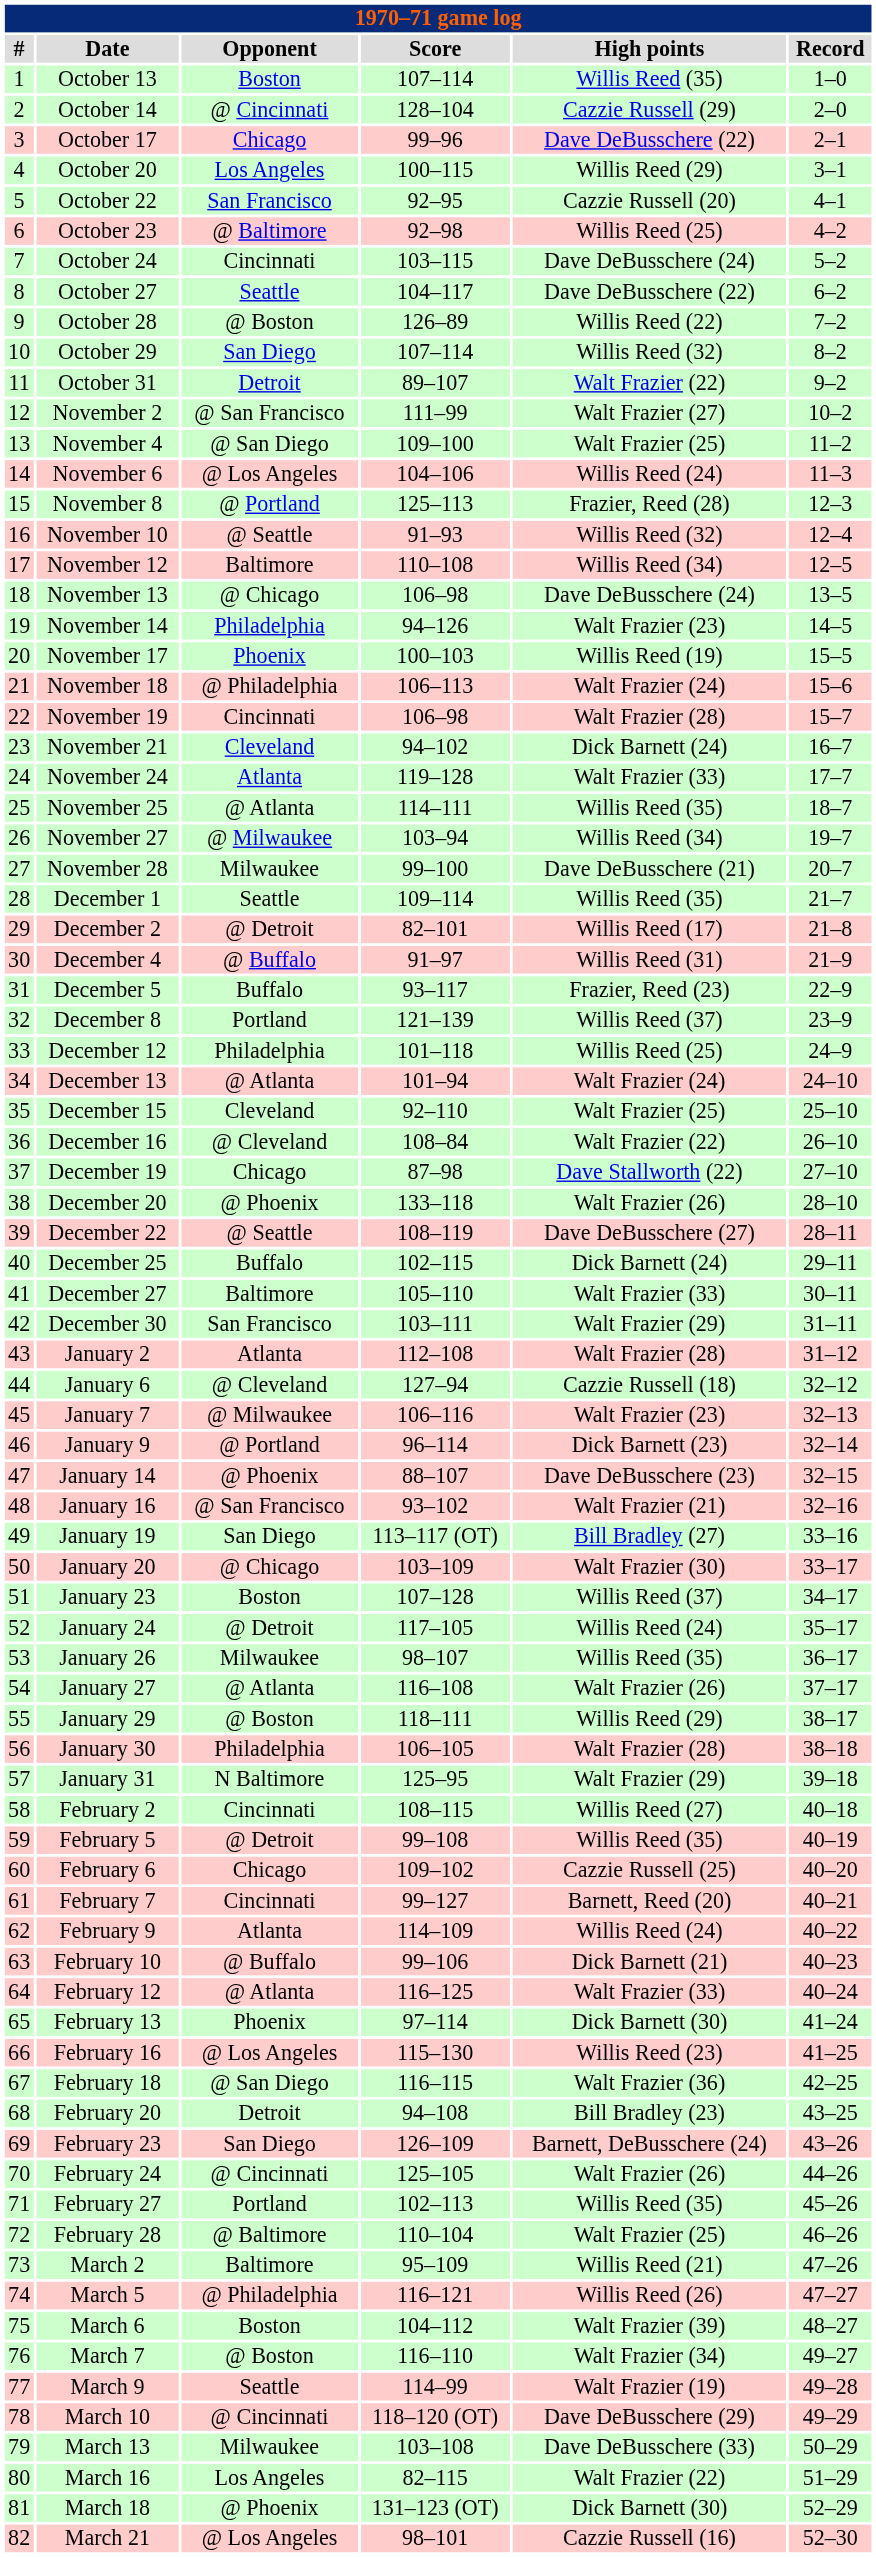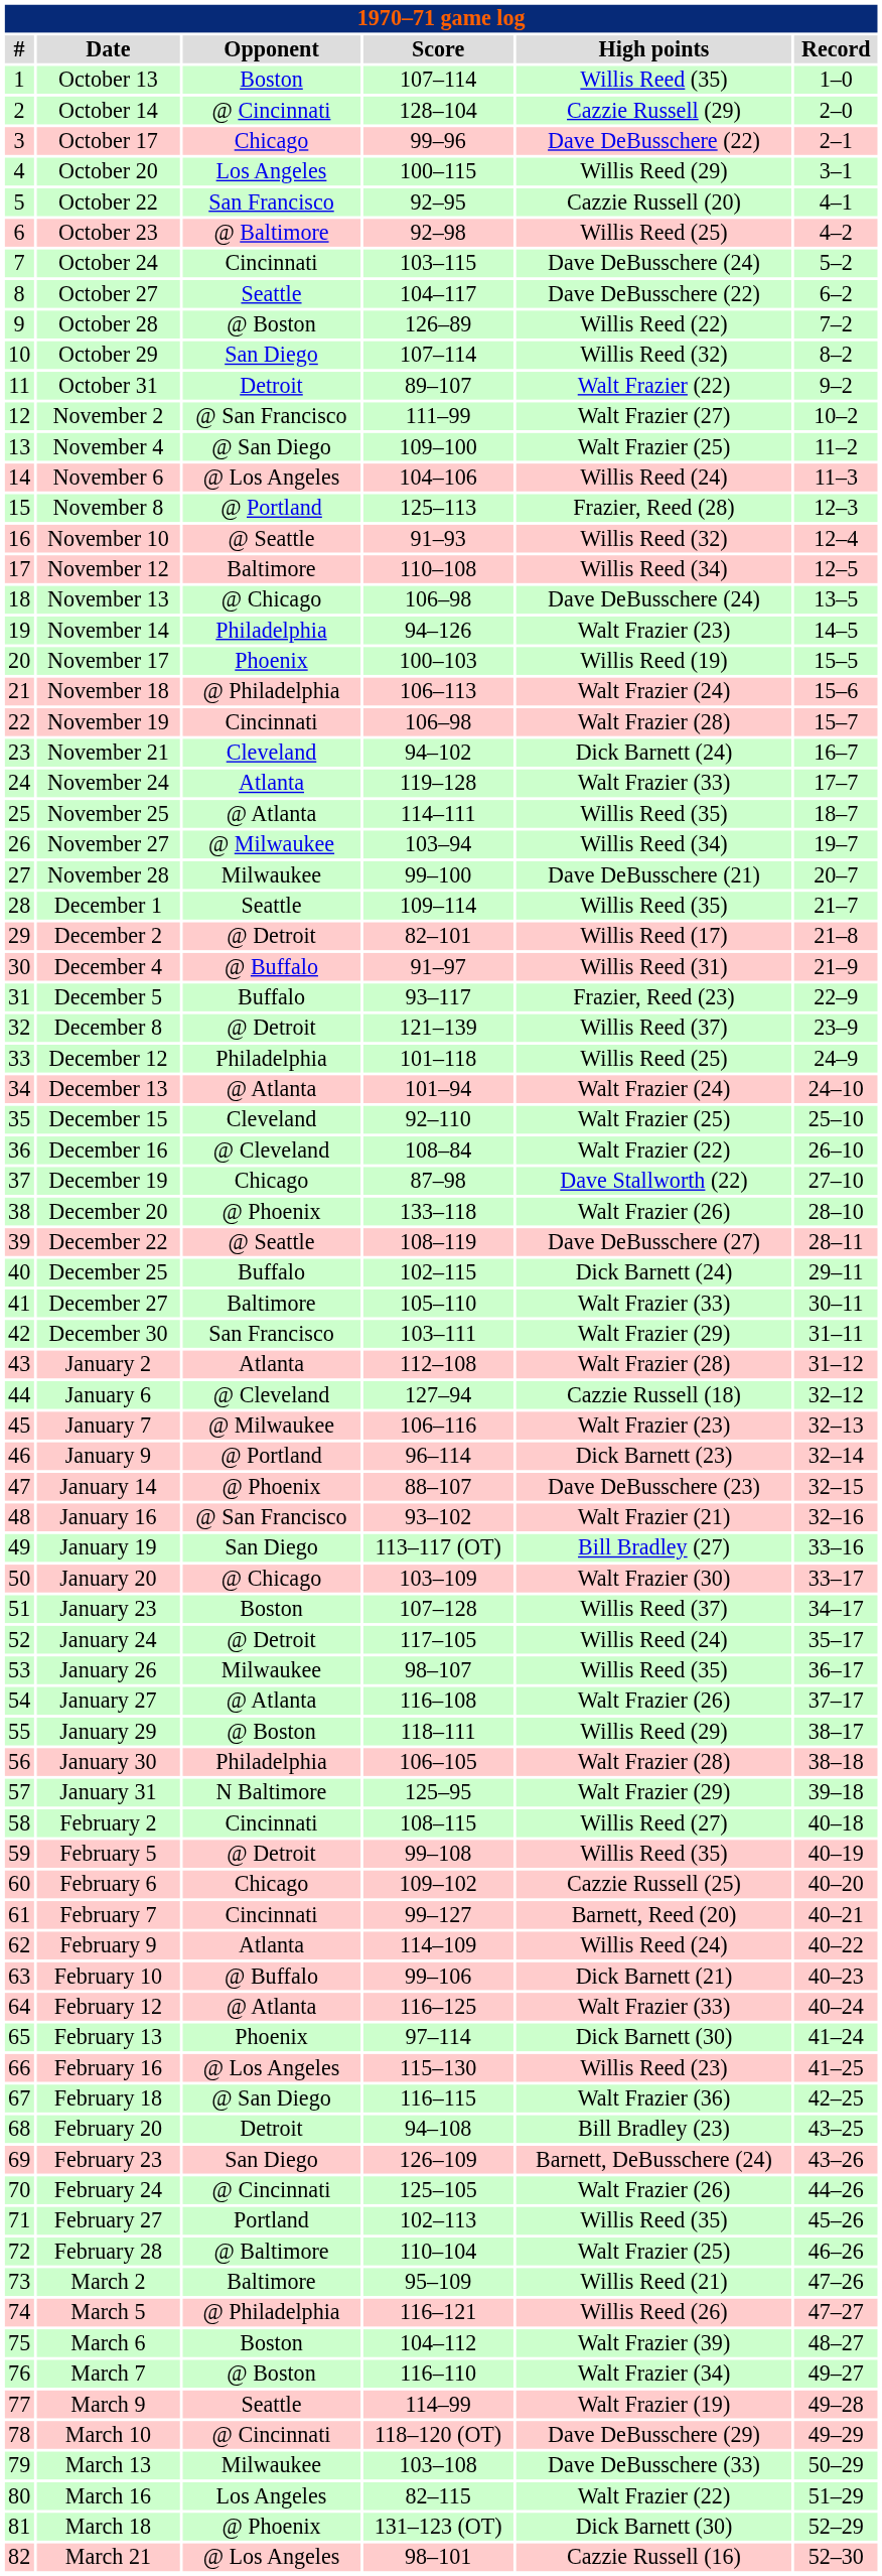 <table class="toccolours collapsible" width=50% style="clear:both; margin:1.5em auto; text-align:center">
 <tr>
 <th colspan=11 style="background:#062A78; color:#FF5F00;">1970–71 game log</th>
 </tr>
 <tr align="center" bgcolor="#dddddd">
 <td><strong>#</strong></td>
 <td><strong>Date</strong></td>
 <td><strong>Opponent</strong></td>
 <td><strong>Score</strong></td>
 <td><strong>High points</strong></td>
 <td><strong>Record</strong></td>
 </tr>
 <tr align="center" bgcolor="ccffcc">
 <td>1</td>
 <td>October 13</td>
 <td><a href='#'>Boston</a></td>
 <td>107–114</td>
 <td><a href='#'>Willis Reed</a> (35)</td>
 <td>1–0</td>
 </tr>
 <tr align="center" bgcolor="ccffcc">
 <td>2</td>
 <td>October 14</td>
 <td>@ <a href='#'>Cincinnati</a></td>
 <td>128–104</td>
 <td><a href='#'>Cazzie Russell</a> (29)</td>
 <td>2–0</td>
 </tr>
 <tr align="center" bgcolor="ffcccc">
 <td>3</td>
 <td>October 17</td>
 <td><a href='#'>Chicago</a></td>
 <td>99–96</td>
 <td><a href='#'>Dave DeBusschere</a> (22)</td>
 <td>2–1</td>
 </tr>
 <tr align="center" bgcolor="ccffcc">
 <td>4</td>
 <td>October 20</td>
 <td><a href='#'>Los Angeles</a></td>
 <td>100–115</td>
 <td>Willis Reed (29)</td>
 <td>3–1</td>
 </tr>
 <tr align="center" bgcolor="ccffcc">
 <td>5</td>
 <td>October 22</td>
 <td><a href='#'>San Francisco</a></td>
 <td>92–95</td>
 <td>Cazzie Russell (20)</td>
 <td>4–1</td>
 </tr>
 <tr align="center" bgcolor="ffcccc">
 <td>6</td>
 <td>October 23</td>
 <td>@ <a href='#'>Baltimore</a></td>
 <td>92–98</td>
 <td>Willis Reed (25)</td>
 <td>4–2</td>
 </tr>
 <tr align="center" bgcolor="ccffcc">
 <td>7</td>
 <td>October 24</td>
 <td>Cincinnati</td>
 <td>103–115</td>
 <td>Dave DeBusschere (24)</td>
 <td>5–2</td>
 </tr>
 <tr align="center" bgcolor="ccffcc">
 <td>8</td>
 <td>October 27</td>
 <td><a href='#'>Seattle</a></td>
 <td>104–117</td>
 <td>Dave DeBusschere (22)</td>
 <td>6–2</td>
 </tr>
 <tr align="center" bgcolor="ccffcc">
 <td>9</td>
 <td>October 28</td>
 <td>@ Boston</td>
 <td>126–89</td>
 <td>Willis Reed (22)</td>
 <td>7–2</td>
 </tr>
 <tr align="center" bgcolor="ccffcc">
 <td>10</td>
 <td>October 29</td>
 <td><a href='#'>San Diego</a></td>
 <td>107–114</td>
 <td>Willis Reed (32)</td>
 <td>8–2</td>
 </tr>
 <tr align="center" bgcolor="ccffcc">
 <td>11</td>
 <td>October 31</td>
 <td><a href='#'>Detroit</a></td>
 <td>89–107</td>
 <td><a href='#'>Walt Frazier</a> (22)</td>
 <td>9–2</td>
 </tr>
 <tr align="center" bgcolor="ccffcc">
 <td>12</td>
 <td>November 2</td>
 <td>@ San Francisco</td>
 <td>111–99</td>
 <td>Walt Frazier (27)</td>
 <td>10–2</td>
 </tr>
 <tr align="center" bgcolor="ccffcc">
 <td>13</td>
 <td>November 4</td>
 <td>@ San Diego</td>
 <td>109–100</td>
 <td>Walt Frazier (25)</td>
 <td>11–2</td>
 </tr>
 <tr align="center" bgcolor="ffcccc">
 <td>14</td>
 <td>November 6</td>
 <td>@ Los Angeles</td>
 <td>104–106</td>
 <td>Willis Reed (24)</td>
 <td>11–3</td>
 </tr>
 <tr align="center" bgcolor="ccffcc">
 <td>15</td>
 <td>November 8</td>
 <td>@ <a href='#'>Portland</a></td>
 <td>125–113</td>
 <td>Frazier, Reed (28)</td>
 <td>12–3</td>
 </tr>
 <tr align="center" bgcolor="ffcccc">
 <td>16</td>
 <td>November 10</td>
 <td>@ Seattle</td>
 <td>91–93</td>
 <td>Willis Reed (32)</td>
 <td>12–4</td>
 </tr>
 <tr align="center" bgcolor="ffcccc">
 <td>17</td>
 <td>November 12</td>
 <td>Baltimore</td>
 <td>110–108</td>
 <td>Willis Reed (34)</td>
 <td>12–5</td>
 </tr>
 <tr align="center" bgcolor="ccffcc">
 <td>18</td>
 <td>November 13</td>
 <td>@ Chicago</td>
 <td>106–98</td>
 <td>Dave DeBusschere (24)</td>
 <td>13–5</td>
 </tr>
 <tr align="center" bgcolor="ccffcc">
 <td>19</td>
 <td>November 14</td>
 <td><a href='#'>Philadelphia</a></td>
 <td>94–126</td>
 <td>Walt Frazier (23)</td>
 <td>14–5</td>
 </tr>
 <tr align="center" bgcolor="ccffcc">
 <td>20</td>
 <td>November 17</td>
 <td><a href='#'>Phoenix</a></td>
 <td>100–103</td>
 <td>Willis Reed (19)</td>
 <td>15–5</td>
 </tr>
 <tr align="center" bgcolor="ffcccc">
 <td>21</td>
 <td>November 18</td>
 <td>@ Philadelphia</td>
 <td>106–113</td>
 <td>Walt Frazier (24)</td>
 <td>15–6</td>
 </tr>
 <tr align="center" bgcolor="ffcccc">
 <td>22</td>
 <td>November 19</td>
 <td>Cincinnati</td>
 <td>106–98</td>
 <td>Walt Frazier (28)</td>
 <td>15–7</td>
 </tr>
 <tr align="center" bgcolor="ccffcc">
 <td>23</td>
 <td>November 21</td>
 <td><a href='#'>Cleveland</a></td>
 <td>94–102</td>
 <td>Dick Barnett (24)</td>
 <td>16–7</td>
 </tr>
 <tr align="center" bgcolor="ccffcc">
 <td>24</td>
 <td>November 24</td>
 <td><a href='#'>Atlanta</a></td>
 <td>119–128</td>
 <td>Walt Frazier (33)</td>
 <td>17–7</td>
 </tr>
 <tr align="center" bgcolor="ccffcc">
 <td>25</td>
 <td>November 25</td>
 <td>@ Atlanta</td>
 <td>114–111</td>
 <td>Willis Reed (35)</td>
 <td>18–7</td>
 </tr>
 <tr align="center" bgcolor="ccffcc">
 <td>26</td>
 <td>November 27</td>
 <td>@ <a href='#'>Milwaukee</a></td>
 <td>103–94</td>
 <td>Willis Reed (34)</td>
 <td>19–7</td>
 </tr>
 <tr align="center" bgcolor="ccffcc">
 <td>27</td>
 <td>November 28</td>
 <td>Milwaukee</td>
 <td>99–100</td>
 <td>Dave DeBusschere (21)</td>
 <td>20–7</td>
 </tr>
 <tr align="center" bgcolor="ccffcc">
 <td>28</td>
 <td>December 1</td>
 <td>Seattle</td>
 <td>109–114</td>
 <td>Willis Reed (35)</td>
 <td>21–7</td>
 </tr>
 <tr align="center" bgcolor="ffcccc">
 <td>29</td>
 <td>December 2</td>
 <td>@ Detroit</td>
 <td>82–101</td>
 <td>Willis Reed (17)</td>
 <td>21–8</td>
 </tr>
 <tr align="center" bgcolor="ffcccc">
 <td>30</td>
 <td>December 4</td>
 <td>@ <a href='#'>Buffalo</a></td>
 <td>91–97</td>
 <td>Willis Reed (31)</td>
 <td>21–9</td>
 </tr>
 <tr align="center" bgcolor="ccffcc">
 <td>31</td>
 <td>December 5</td>
 <td>Buffalo</td>
 <td>93–117</td>
 <td>Frazier, Reed (23)</td>
 <td>22–9</td>
 </tr>
 <tr align="center" bgcolor="ccffcc">
 <td>32</td>
 <td>December 8</td>
-<td>Portland</td>
+<td>@ Detroit</td>
 <td>121–139</td>
 <td>Willis Reed (37)</td>
 <td>23–9</td>
 </tr>
 <tr align="center" bgcolor="ccffcc">
 <td>33</td>
 <td>December 12</td>
 <td>Philadelphia</td>
 <td>101–118</td>
 <td>Willis Reed (25)</td>
 <td>24–9</td>
 </tr>
 <tr align="center" bgcolor="ffcccc">
 <td>34</td>
 <td>December 13</td>
 <td>@ Atlanta</td>
 <td>101–94</td>
 <td>Walt Frazier (24)</td>
 <td>24–10</td>
 </tr>
 <tr align="center" bgcolor="ccffcc">
 <td>35</td>
 <td>December 15</td>
 <td>Cleveland</td>
 <td>92–110</td>
 <td>Walt Frazier (25)</td>
 <td>25–10</td>
 </tr>
 <tr align="center" bgcolor="ccffcc">
 <td>36</td>
 <td>December 16</td>
 <td>@ Cleveland</td>
 <td>108–84</td>
 <td>Walt Frazier (22)</td>
 <td>26–10</td>
 </tr>
 <tr align="center" bgcolor="ccffcc">
 <td>37</td>
 <td>December 19</td>
 <td>Chicago</td>
 <td>87–98</td>
 <td><a href='#'>Dave Stallworth</a> (22)</td>
 <td>27–10</td>
 </tr>
 <tr align="center" bgcolor="ccffcc">
 <td>38</td>
 <td>December 20</td>
 <td>@ Phoenix</td>
 <td>133–118</td>
 <td>Walt Frazier (26)</td>
 <td>28–10</td>
 </tr>
 <tr align="center" bgcolor="ffcccc">
 <td>39</td>
 <td>December 22</td>
 <td>@ Seattle</td>
 <td>108–119</td>
 <td>Dave DeBusschere (27)</td>
 <td>28–11</td>
 </tr>
 <tr align="center" bgcolor="ccffcc">
 <td>40</td>
 <td>December 25</td>
 <td>Buffalo</td>
 <td>102–115</td>
 <td>Dick Barnett (24)</td>
 <td>29–11</td>
 </tr>
 <tr align="center" bgcolor="ccffcc">
 <td>41</td>
 <td>December 27</td>
 <td>Baltimore</td>
 <td>105–110</td>
 <td>Walt Frazier (33)</td>
 <td>30–11</td>
 </tr>
 <tr align="center" bgcolor="ccffcc">
 <td>42</td>
 <td>December 30</td>
 <td>San Francisco</td>
 <td>103–111</td>
 <td>Walt Frazier (29)</td>
 <td>31–11</td>
 </tr>
 <tr align="center" bgcolor="ffcccc">
 <td>43</td>
 <td>January 2</td>
 <td>Atlanta</td>
 <td>112–108</td>
 <td>Walt Frazier (28)</td>
 <td>31–12</td>
 </tr>
 <tr align="center" bgcolor="ccffcc">
 <td>44</td>
 <td>January 6</td>
 <td>@ Cleveland</td>
 <td>127–94</td>
 <td>Cazzie Russell (18)</td>
 <td>32–12</td>
 </tr>
 <tr align="center" bgcolor="ffcccc">
 <td>45</td>
 <td>January 7</td>
 <td>@ Milwaukee</td>
 <td>106–116</td>
 <td>Walt Frazier (23)</td>
 <td>32–13</td>
 </tr>
 <tr align="center" bgcolor="ffcccc">
 <td>46</td>
 <td>January 9</td>
 <td>@ Portland</td>
 <td>96–114</td>
 <td>Dick Barnett (23)</td>
 <td>32–14</td>
 </tr>
 <tr align="center" bgcolor="ffcccc">
 <td>47</td>
 <td>January 14</td>
 <td>@ Phoenix</td>
 <td>88–107</td>
 <td>Dave DeBusschere (23)</td>
 <td>32–15</td>
 </tr>
 <tr align="center" bgcolor="ffcccc">
 <td>48</td>
 <td>January 16</td>
 <td>@ San Francisco</td>
 <td>93–102</td>
 <td>Walt Frazier (21)</td>
 <td>32–16</td>
 </tr>
 <tr align="center" bgcolor="ccffcc">
 <td>49</td>
 <td>January 19</td>
 <td>San Diego</td>
 <td>113–117 (OT)</td>
 <td><a href='#'>Bill Bradley</a> (27)</td>
 <td>33–16</td>
 </tr>
 <tr align="center" bgcolor="ffcccc">
 <td>50</td>
 <td>January 20</td>
 <td>@ Chicago</td>
 <td>103–109</td>
 <td>Walt Frazier (30)</td>
 <td>33–17</td>
 </tr>
 <tr align="center" bgcolor="ccffcc">
 <td>51</td>
 <td>January 23</td>
 <td>Boston</td>
 <td>107–128</td>
 <td>Willis Reed (37)</td>
 <td>34–17</td>
 </tr>
 <tr align="center" bgcolor="ccffcc">
 <td>52</td>
 <td>January 24</td>
 <td>@ Detroit</td>
 <td>117–105</td>
 <td>Willis Reed (24)</td>
 <td>35–17</td>
 </tr>
 <tr align="center" bgcolor="ccffcc">
 <td>53</td>
 <td>January 26</td>
 <td>Milwaukee</td>
 <td>98–107</td>
 <td>Willis Reed (35)</td>
 <td>36–17</td>
 </tr>
 <tr align="center" bgcolor="ccffcc">
 <td>54</td>
 <td>January 27</td>
 <td>@ Atlanta</td>
 <td>116–108</td>
 <td>Walt Frazier (26)</td>
 <td>37–17</td>
 </tr>
 <tr align="center" bgcolor="ccffcc">
 <td>55</td>
 <td>January 29</td>
 <td>@ Boston</td>
 <td>118–111</td>
 <td>Willis Reed (29)</td>
 <td>38–17</td>
 </tr>
 <tr align="center" bgcolor="ffcccc">
 <td>56</td>
 <td>January 30</td>
 <td>Philadelphia</td>
 <td>106–105</td>
 <td>Walt Frazier (28)</td>
 <td>38–18</td>
 </tr>
 <tr align="center" bgcolor="ccffcc">
 <td>57</td>
 <td>January 31</td>
 <td>N Baltimore</td>
 <td>125–95</td>
 <td>Walt Frazier (29)</td>
 <td>39–18</td>
 </tr>
 <tr align="center" bgcolor="ccffcc">
 <td>58</td>
 <td>February 2</td>
 <td>Cincinnati</td>
 <td>108–115</td>
 <td>Willis Reed (27)</td>
 <td>40–18</td>
 </tr>
 <tr align="center" bgcolor="ffcccc">
 <td>59</td>
 <td>February 5</td>
 <td>@ Detroit</td>
 <td>99–108</td>
 <td>Willis Reed (35)</td>
 <td>40–19</td>
 </tr>
 <tr align="center" bgcolor="ffcccc">
 <td>60</td>
 <td>February 6</td>
 <td>Chicago</td>
 <td>109–102</td>
 <td>Cazzie Russell (25)</td>
 <td>40–20</td>
 </tr>
 <tr align="center" bgcolor="ffcccc">
 <td>61</td>
 <td>February 7</td>
 <td>Cincinnati</td>
 <td>99–127</td>
 <td>Barnett, Reed (20)</td>
 <td>40–21</td>
 </tr>
 <tr align="center" bgcolor="ffcccc">
 <td>62</td>
 <td>February 9</td>
 <td>Atlanta</td>
 <td>114–109</td>
 <td>Willis Reed (24)</td>
 <td>40–22</td>
 </tr>
 <tr align="center" bgcolor="ffcccc">
 <td>63</td>
 <td>February 10</td>
 <td>@ Buffalo</td>
 <td>99–106</td>
 <td>Dick Barnett (21)</td>
 <td>40–23</td>
 </tr>
 <tr align="center" bgcolor="ffcccc">
 <td>64</td>
 <td>February 12</td>
 <td>@ Atlanta</td>
 <td>116–125</td>
 <td>Walt Frazier (33)</td>
 <td>40–24</td>
 </tr>
 <tr align="center" bgcolor="ccffcc">
 <td>65</td>
 <td>February 13</td>
 <td>Phoenix</td>
 <td>97–114</td>
 <td>Dick Barnett (30)</td>
 <td>41–24</td>
 </tr>
 <tr align="center" bgcolor="ffcccc">
 <td>66</td>
 <td>February 16</td>
 <td>@ Los Angeles</td>
 <td>115–130</td>
 <td>Willis Reed (23)</td>
 <td>41–25</td>
 </tr>
 <tr align="center" bgcolor="ccffcc">
 <td>67</td>
 <td>February 18</td>
 <td>@ San Diego</td>
 <td>116–115</td>
 <td>Walt Frazier (36)</td>
 <td>42–25</td>
 </tr>
 <tr align="center" bgcolor="ccffcc">
 <td>68</td>
 <td>February 20</td>
 <td>Detroit</td>
 <td>94–108</td>
 <td>Bill Bradley (23)</td>
 <td>43–25</td>
 </tr>
 <tr align="center" bgcolor="ffcccc">
 <td>69</td>
 <td>February 23</td>
 <td>San Diego</td>
 <td>126–109</td>
 <td>Barnett, DeBusschere (24)</td>
 <td>43–26</td>
 </tr>
 <tr align="center" bgcolor="ccffcc">
 <td>70</td>
 <td>February 24</td>
 <td>@ Cincinnati</td>
 <td>125–105</td>
 <td>Walt Frazier (26)</td>
 <td>44–26</td>
 </tr>
 <tr align="center" bgcolor="ccffcc">
 <td>71</td>
 <td>February 27</td>
 <td>Portland</td>
 <td>102–113</td>
 <td>Willis Reed (35)</td>
 <td>45–26</td>
 </tr>
 <tr align="center" bgcolor="ccffcc">
 <td>72</td>
 <td>February 28</td>
 <td>@ Baltimore</td>
 <td>110–104</td>
 <td>Walt Frazier (25)</td>
 <td>46–26</td>
 </tr>
 <tr align="center" bgcolor="ccffcc">
 <td>73</td>
 <td>March 2</td>
 <td>Baltimore</td>
 <td>95–109</td>
 <td>Willis Reed (21)</td>
 <td>47–26</td>
 </tr>
 <tr align="center" bgcolor="ffcccc">
 <td>74</td>
 <td>March 5</td>
 <td>@ Philadelphia</td>
 <td>116–121</td>
 <td>Willis Reed (26)</td>
 <td>47–27</td>
 </tr>
 <tr align="center" bgcolor="ccffcc">
 <td>75</td>
 <td>March 6</td>
 <td>Boston</td>
 <td>104–112</td>
 <td>Walt Frazier (39)</td>
 <td>48–27</td>
 </tr>
 <tr align="center" bgcolor="ccffcc">
 <td>76</td>
 <td>March 7</td>
 <td>@ Boston</td>
 <td>116–110</td>
 <td>Walt Frazier (34)</td>
 <td>49–27</td>
 </tr>
 <tr align="center" bgcolor="ffcccc">
 <td>77</td>
 <td>March 9</td>
 <td>Seattle</td>
 <td>114–99</td>
 <td>Walt Frazier (19)</td>
 <td>49–28</td>
 </tr>
 <tr align="center" bgcolor="ffcccc">
 <td>78</td>
 <td>March 10</td>
 <td>@ Cincinnati</td>
 <td>118–120 (OT)</td>
 <td>Dave DeBusschere (29)</td>
 <td>49–29</td>
 </tr>
 <tr align="center" bgcolor="ccffcc">
 <td>79</td>
 <td>March 13</td>
 <td>Milwaukee</td>
 <td>103–108</td>
 <td>Dave DeBusschere (33)</td>
 <td>50–29</td>
 </tr>
 <tr align="center" bgcolor="ccffcc">
 <td>80</td>
 <td>March 16</td>
 <td>Los Angeles</td>
 <td>82–115</td>
 <td>Walt Frazier (22)</td>
 <td>51–29</td>
 </tr>
 <tr align="center" bgcolor="ccffcc">
 <td>81</td>
 <td>March 18</td>
 <td>@ Phoenix</td>
 <td>131–123 (OT)</td>
 <td>Dick Barnett (30)</td>
 <td>52–29</td>
 </tr>
 <tr align="center" bgcolor="ffcccc">
 <td>82</td>
 <td>March 21</td>
 <td>@ Los Angeles</td>
 <td>98–101</td>
 <td>Cazzie Russell (16)</td>
 <td>52–30</td>
 </tr>
 </table>
